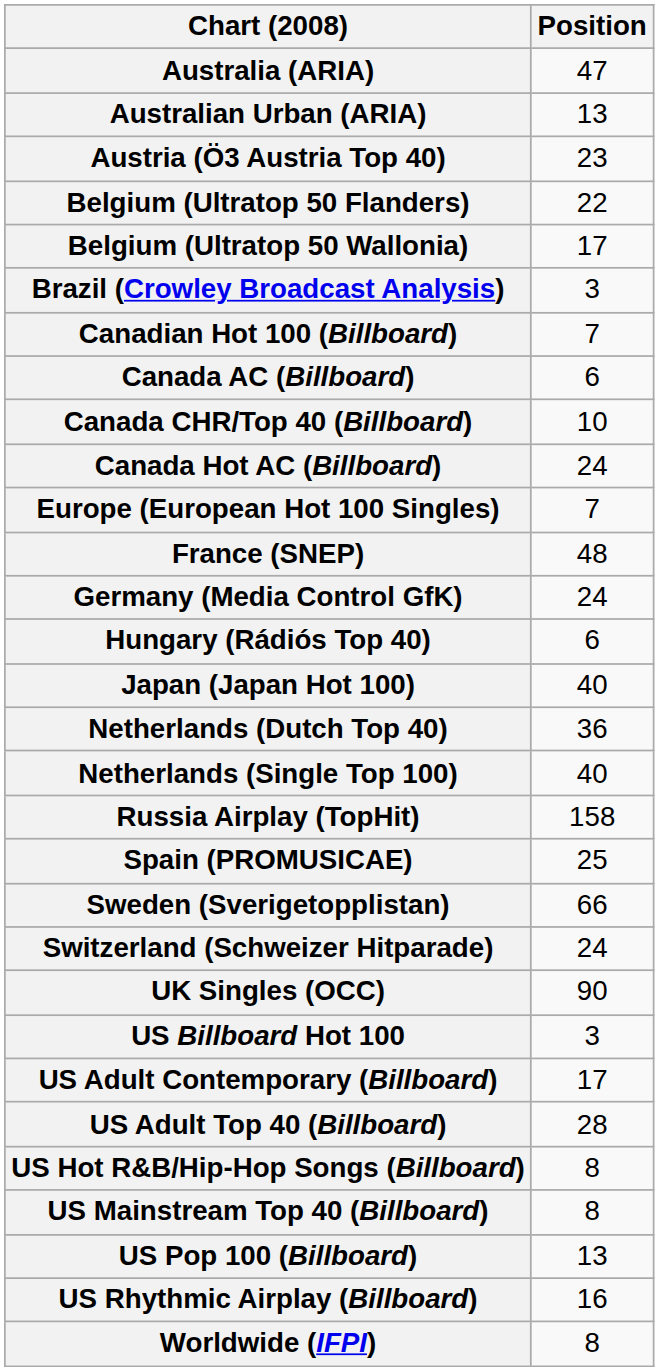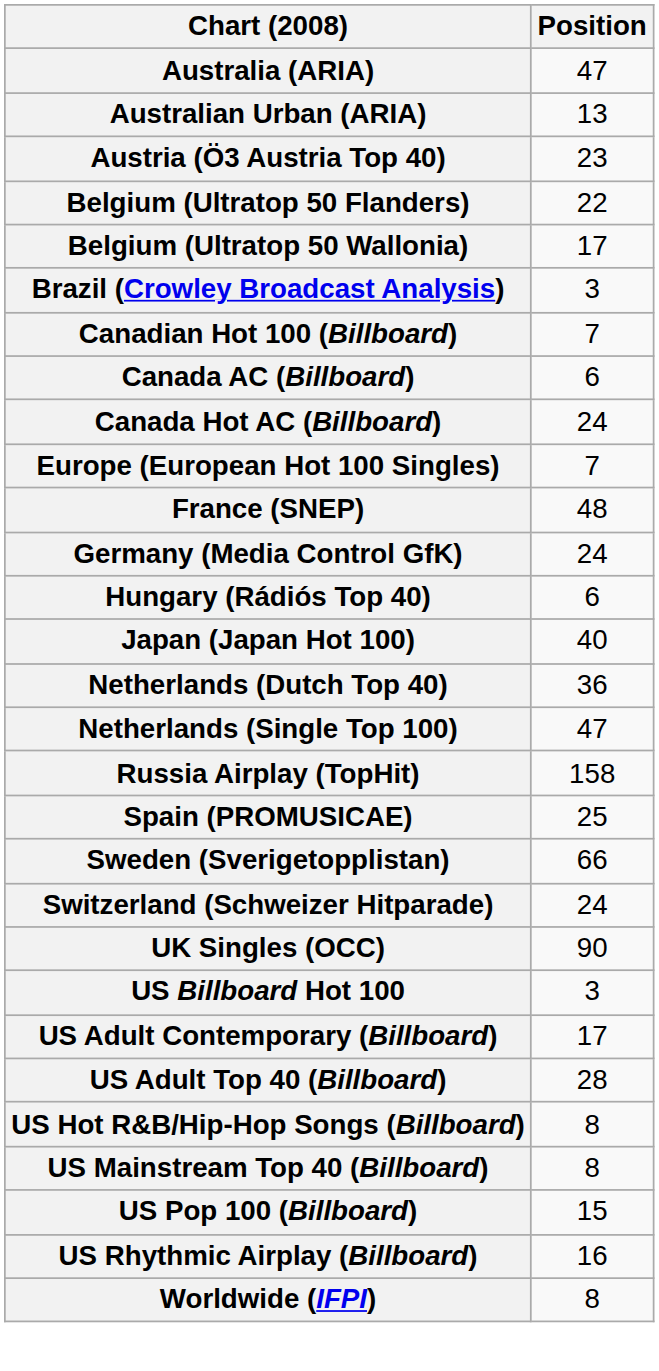 <table class="wikitable sortable plainrowheaders" style="text-align:center">
 <tr>
 <th scope="col">Chart (2008)</th>
 <th scope="col">Position</th>
 </tr>
 <tr>
 <th scope="row">Australia (ARIA)</th>
 <td>47</td>
 </tr>
 <tr>
 <th scope="row">Australian Urban (ARIA)</th>
 <td>13</td>
 </tr>
 <tr>
 <th scope="row">Austria (Ö3 Austria Top 40)</th>
 <td>23</td>
 </tr>
 <tr>
 <th scope="row">Belgium (Ultratop 50 Flanders)</th>
 <td>22</td>
 </tr>
 <tr>
 <th scope="row">Belgium (Ultratop 50 Wallonia)</th>
 <td>17</td>
 </tr>
 <tr>
 <th scope="row">Brazil (<a href='#'>Crowley Broadcast Analysis</a>)</th>
 <td>3</td>
 </tr>
 <tr>
 <th scope="row">Canadian Hot 100 (<em>Billboard</em>)</th>
 <td>7</td>
 </tr>
 <tr>
 <th scope="row">Canada AC (<em>Billboard</em>)</th>
 <td>6</td>
 </tr>
 <tr>
-<th scope="row">Canada CHR/Top 40 (<em>Billboard</em>)</th>
-<td>10</td>
-</tr>
-<tr>
 <th scope="row">Canada Hot AC (<em>Billboard</em>)</th>
 <td>24</td>
 </tr>
 <tr>
 <th scope="row">Europe (European Hot 100 Singles)</th>
 <td>7</td>
 </tr>
 <tr>
 <th scope="row">France (SNEP)</th>
 <td>48</td>
 </tr>
 <tr>
 <th scope="row">Germany (Media Control GfK)</th>
 <td>24</td>
 </tr>
 <tr>
 <th scope="row">Hungary (Rádiós Top 40)</th>
 <td>6</td>
 </tr>
 <tr>
 <th scope="row">Japan (Japan Hot 100)</th>
 <td>40</td>
 </tr>
 <tr>
 <th scope="row">Netherlands (Dutch Top 40)</th>
 <td>36</td>
 </tr>
 <tr>
 <th scope="row">Netherlands (Single Top 100)</th>
-<td>40</td>
+<td>47</td>
 </tr>
 <tr>
 <th scope="row">Russia Airplay (TopHit)</th>
 <td>158</td>
 </tr>
 <tr>
 <th scope="row">Spain (PROMUSICAE)</th>
 <td>25</td>
 </tr>
 <tr>
 <th scope="row">Sweden (Sverigetopplistan)</th>
 <td>66</td>
 </tr>
 <tr>
 <th scope="row">Switzerland (Schweizer Hitparade)</th>
 <td>24</td>
 </tr>
 <tr>
 <th scope="row">UK Singles (OCC)</th>
 <td>90</td>
 </tr>
 <tr>
 <th scope="row">US <em>Billboard</em> Hot 100</th>
 <td>3</td>
 </tr>
 <tr>
 <th scope="row">US Adult Contemporary (<em>Billboard</em>)</th>
 <td>17</td>
 </tr>
 <tr>
 <th scope="row">US Adult Top 40 (<em>Billboard</em>)</th>
 <td>28</td>
 </tr>
 <tr>
 <th scope="row">US Hot R&B/Hip-Hop Songs (<em>Billboard</em>)</th>
 <td>8</td>
 </tr>
 <tr>
 <th scope="row">US Mainstream Top 40 (<em>Billboard</em>)</th>
 <td>8</td>
 </tr>
 <tr>
 <th scope="row">US Pop 100 (<em>Billboard</em>)</th>
-<td>13</td>
+<td>15</td>
 </tr>
 <tr>
 <th scope="row">US Rhythmic Airplay (<em>Billboard</em>)</th>
 <td>16</td>
 </tr>
 <tr>
 <th scope="row">Worldwide (<em><a href='#'>IFPI</a></em>)</th>
 <td>8</td>
 </tr>
 </table>
